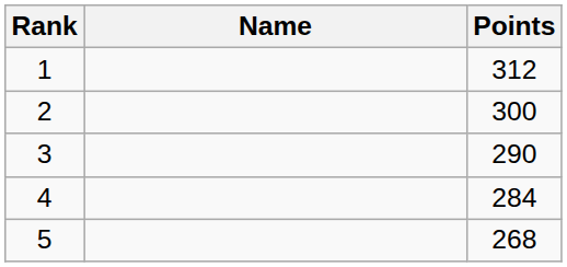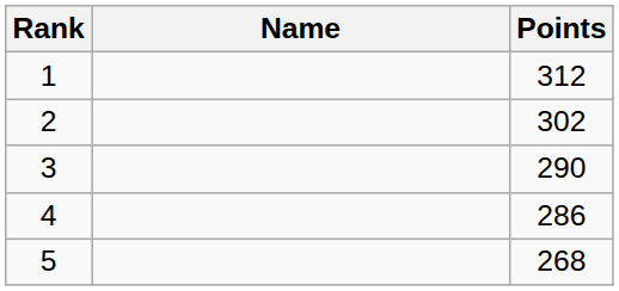 <table class="wikitable" border="1" style="text-align:center">
 <tr>
 <th width=30>Rank</th>
 <th width=220>Name</th>
 <th width=25>Points</th>
 </tr>
 <tr>
 <td>1</td>
 <td align="left"></td>
 <td>312</td>
 </tr>
 <tr>
 <td>2</td>
 <td align="left"></td>
-<td>300</td>
+<td>302</td>
 </tr>
 <tr>
 <td>3</td>
 <td align="left"></td>
 <td>290</td>
 </tr>
 <tr>
 <td>4</td>
 <td align="left"></td>
-<td>284</td>
+<td>286</td>
 </tr>
 <tr>
 <td>5</td>
 <td align="left"></td>
 <td>268</td>
 </tr>
 </table>
